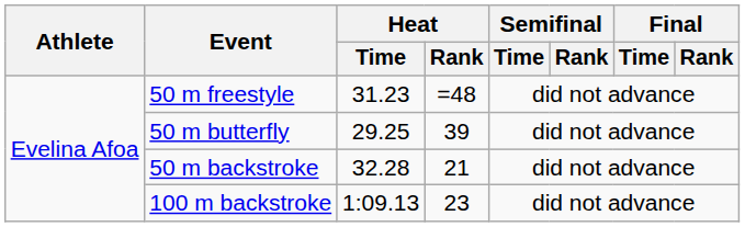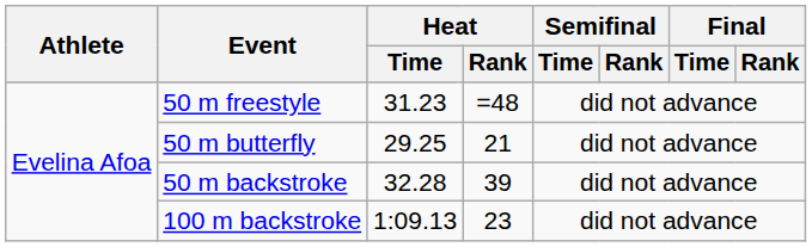 <table class=wikitable style=font-size:90%>
 <tr>
 <th rowspan=2>Athlete</th>
 <th rowspan=2>Event</th>
 <th colspan=2>Heat</th>
 <th colspan=2>Semifinal</th>
 <th colspan=2>Final</th>
 </tr>
 <tr style=font-size:95%>
 <th>Time</th>
 <th>Rank</th>
 <th>Time</th>
 <th>Rank</th>
 <th>Time</th>
 <th>Rank</th>
 </tr>
 <tr align=center>
 <td align=left rowspan=4><a href='#'>Evelina Afoa</a></td>
 <td align=left><a href='#'>50 m freestyle</a></td>
 <td>31.23</td>
 <td>=48</td>
 <td colspan=4>did not advance</td>
 </tr>
 <tr align=center>
 <td align=left><a href='#'>50 m butterfly</a></td>
 <td>29.25</td>
-<td>39</td>
+<td>21</td>
 <td colspan=4>did not advance</td>
 </tr>
 <tr align=center>
 <td align=left><a href='#'>50 m backstroke</a></td>
 <td>32.28</td>
-<td>21</td>
+<td>39</td>
 <td colspan=4>did not advance</td>
 </tr>
 <tr align=center>
 <td align=left><a href='#'>100 m backstroke</a></td>
 <td>1:09.13</td>
 <td>23</td>
 <td colspan=4>did not advance</td>
 </tr>
 </table>
